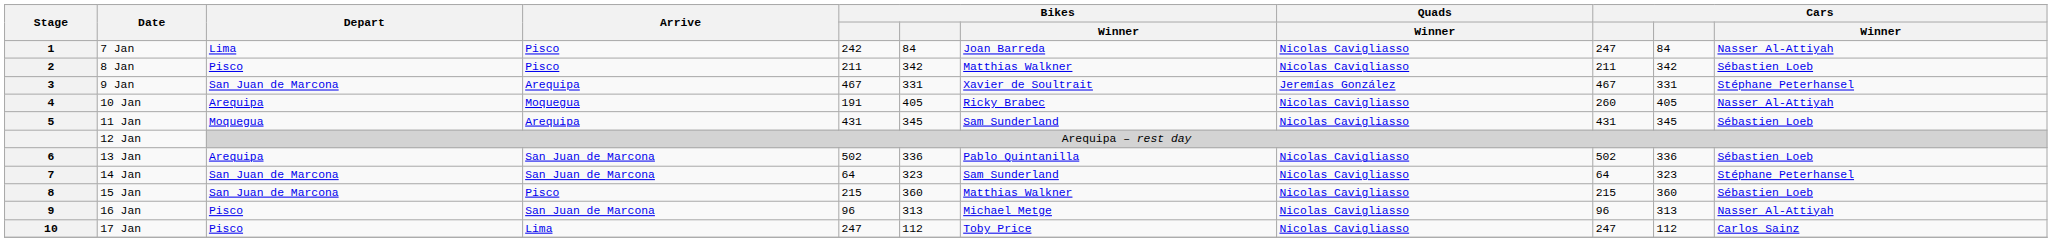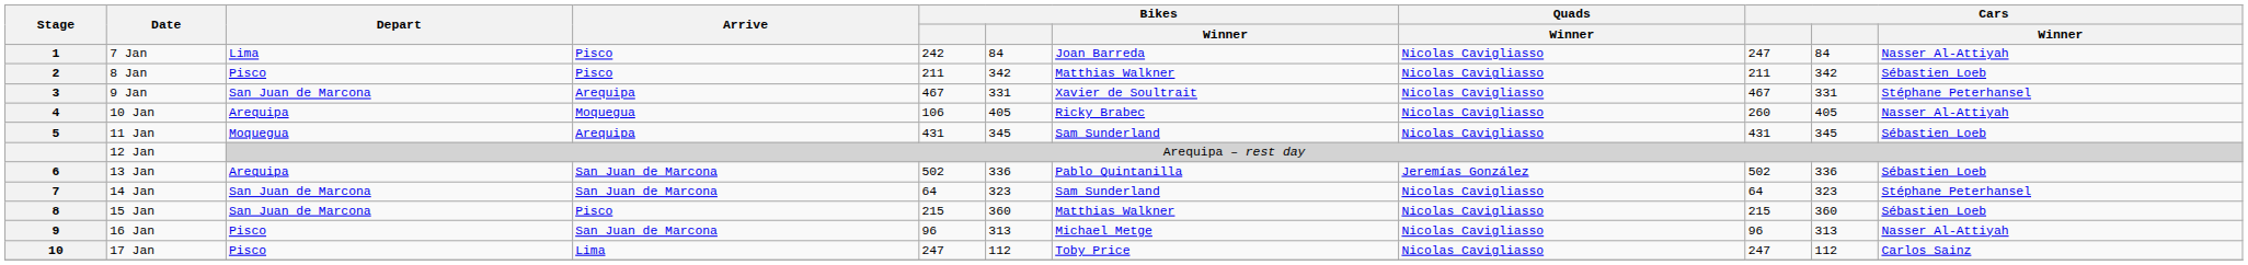 <table class="wikitable"  style="width:100%; font-size:85%;">
 <tr>
 <th rowspan="2">Stage</th>
 <th rowspan="2">Date</th>
 <th rowspan="2">Depart</th>
 <th rowspan="2">Arrive</th>
 <th colspan="3">Bikes</th>
 <th>Quads</th>
 <th colspan="3">Cars</th>
 </tr>
 <tr>
 <th></th>
 <th></th>
 <th>Winner</th>
 <th>Winner</th>
 <th></th>
 <th></th>
 <th>Winner</th>
 </tr>
 <tr>
 <th>1</th>
 <td>7 Jan</td>
 <td> <a href='#'>Lima</a></td>
 <td> <a href='#'>Pisco</a></td>
 <td>242</td>
 <td>84</td>
 <td> <a href='#'>Joan Barreda</a></td>
 <td> <a href='#'>Nicolas Cavigliasso</a></td>
 <td>247</td>
 <td>84</td>
 <td> <a href='#'>Nasser Al-Attiyah</a></td>
 </tr>
 <tr>
 <th>2</th>
 <td>8 Jan</td>
 <td> <a href='#'>Pisco</a></td>
 <td> <a href='#'>Pisco</a></td>
 <td>211</td>
 <td>342</td>
 <td> <a href='#'>Matthias Walkner</a></td>
 <td> <a href='#'>Nicolas Cavigliasso</a></td>
 <td>211</td>
 <td>342</td>
 <td> <a href='#'>Sébastien Loeb</a></td>
 </tr>
 <tr>
 <th>3</th>
 <td>9 Jan</td>
 <td> <a href='#'>San Juan de Marcona</a></td>
 <td> <a href='#'>Arequipa</a></td>
 <td>467</td>
 <td>331</td>
 <td> <a href='#'>Xavier de Soultrait</a></td>
-<td> <a href='#'>Jeremías González</a></td>
+<td> <a href='#'>Nicolas Cavigliasso</a></td>
 <td>467</td>
 <td>331</td>
 <td> <a href='#'>Stéphane Peterhansel</a></td>
 </tr>
 <tr>
 <th>4</th>
 <td>10 Jan</td>
 <td> <a href='#'>Arequipa</a></td>
 <td> <a href='#'>Moquegua</a></td>
-<td>191</td>
+<td>106</td>
 <td>405</td>
 <td> <a href='#'>Ricky Brabec</a></td>
 <td> <a href='#'>Nicolas Cavigliasso</a></td>
 <td>260</td>
 <td>405</td>
 <td> <a href='#'>Nasser Al-Attiyah</a></td>
 </tr>
 <tr>
 <th>5</th>
 <td>11 Jan</td>
 <td> <a href='#'>Moquegua</a></td>
 <td> <a href='#'>Arequipa</a></td>
 <td>431</td>
 <td>345</td>
 <td> <a href='#'>Sam Sunderland</a></td>
 <td> <a href='#'>Nicolas Cavigliasso</a></td>
 <td>431</td>
 <td>345</td>
 <td> <a href='#'>Sébastien Loeb</a></td>
 </tr>
 <tr>
 <th></th>
 <td>12 Jan</td>
 <td colspan="15" style="background:lightgrey; text-align:center;"> Arequipa – <em>rest day</em></td>
 </tr>
 <tr>
 <th>6</th>
 <td>13 Jan</td>
 <td> <a href='#'>Arequipa</a></td>
 <td> <a href='#'>San Juan de Marcona</a></td>
 <td>502</td>
 <td>336</td>
 <td> <a href='#'>Pablo Quintanilla</a></td>
-<td> <a href='#'>Nicolas Cavigliasso</a></td>
+<td> <a href='#'>Jeremías González</a></td>
 <td>502</td>
 <td>336</td>
 <td> <a href='#'>Sébastien Loeb</a></td>
 </tr>
 <tr>
 <th>7</th>
 <td>14 Jan</td>
 <td> <a href='#'>San Juan de Marcona</a></td>
 <td> <a href='#'>San Juan de Marcona</a></td>
 <td>64</td>
 <td>323</td>
 <td> <a href='#'>Sam Sunderland</a></td>
 <td> <a href='#'>Nicolas Cavigliasso</a></td>
 <td>64</td>
 <td>323</td>
 <td> <a href='#'>Stéphane Peterhansel</a></td>
 </tr>
 <tr>
 <th>8</th>
 <td>15 Jan</td>
 <td> <a href='#'>San Juan de Marcona</a></td>
 <td> <a href='#'>Pisco</a></td>
 <td>215</td>
 <td>360</td>
 <td> <a href='#'>Matthias Walkner</a></td>
 <td> <a href='#'>Nicolas Cavigliasso</a></td>
 <td>215</td>
 <td>360</td>
 <td> <a href='#'>Sébastien Loeb</a></td>
 </tr>
 <tr>
 <th>9</th>
 <td>16 Jan</td>
 <td> <a href='#'>Pisco</a></td>
 <td> <a href='#'>San Juan de Marcona</a></td>
 <td>96</td>
 <td>313</td>
 <td> <a href='#'>Michael Metge</a></td>
 <td> <a href='#'>Nicolas Cavigliasso</a></td>
 <td>96</td>
 <td>313</td>
 <td> <a href='#'>Nasser Al-Attiyah</a></td>
 </tr>
 <tr>
 <th>10</th>
 <td>17 Jan</td>
 <td> <a href='#'>Pisco</a></td>
 <td> <a href='#'>Lima</a></td>
 <td>247</td>
 <td>112</td>
 <td> <a href='#'>Toby Price</a></td>
 <td> <a href='#'>Nicolas Cavigliasso</a></td>
 <td>247</td>
 <td>112</td>
 <td> <a href='#'>Carlos Sainz</a></td>
 </tr>
 <tr>
 </tr>
 </table>
